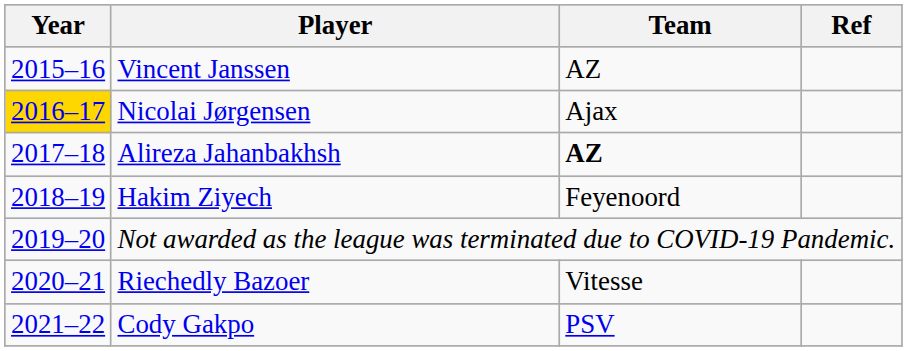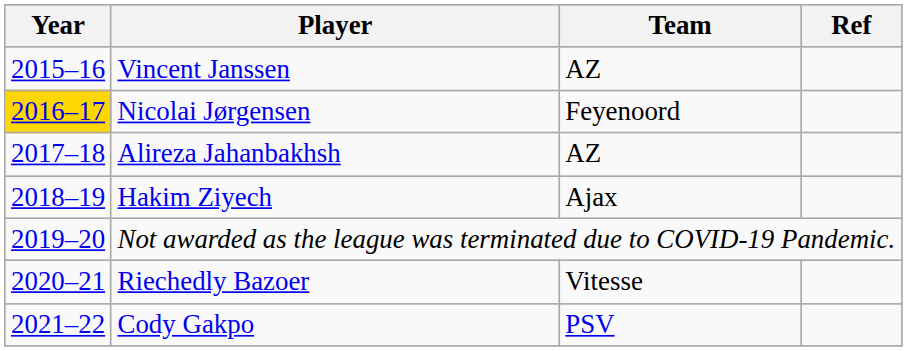 <table class="wikitable">
 <tr>
 <th>Year</th>
 <th>Player</th>
 <th>Team</th>
 <th>Ref</th>
 </tr>
 <tr>
 <td><a href='#'>2015–16</a></td>
 <td> <a href='#'>Vincent Janssen</a></td>
 <td>AZ</td>
 <td></td>
 </tr>
 <tr>
 <td style="background: gold;"><a href='#'>2016–17</a></td>
 <td> <a href='#'>Nicolai Jørgensen</a></td>
-<td>Ajax</td>
+<td>Feyenoord</td>
 <td></td>
 </tr>
 <tr>
 <td><a href='#'>2017–18</a></td>
 <td> <a href='#'>Alireza Jahanbakhsh</a></td>
-<td><strong>AZ</strong></td>
+<td>AZ</td>
 <td></td>
 </tr>
 <tr>
 <td><a href='#'>2018–19</a></td>
 <td><a href='#'>Hakim Ziyech</a></td>
-<td>Feyenoord</td>
+<td>Ajax</td>
 <td></td>
 </tr>
 <tr>
 <td><a href='#'>2019–20</a></td>
 <td colspan="3"><em>Not awarded as the league was terminated due to COVID-19 Pandemic.</em></td>
 </tr>
 <tr>
 <td><a href='#'>2020–21</a></td>
 <td> <a href='#'>Riechedly Bazoer</a></td>
 <td>Vitesse</td>
 <td></td>
 </tr>
 <tr>
 <td><a href='#'>2021–22</a></td>
 <td> <a href='#'>Cody Gakpo</a></td>
 <td><a href='#'>PSV</a></td>
 <td></td>
 </tr>
 </table>
